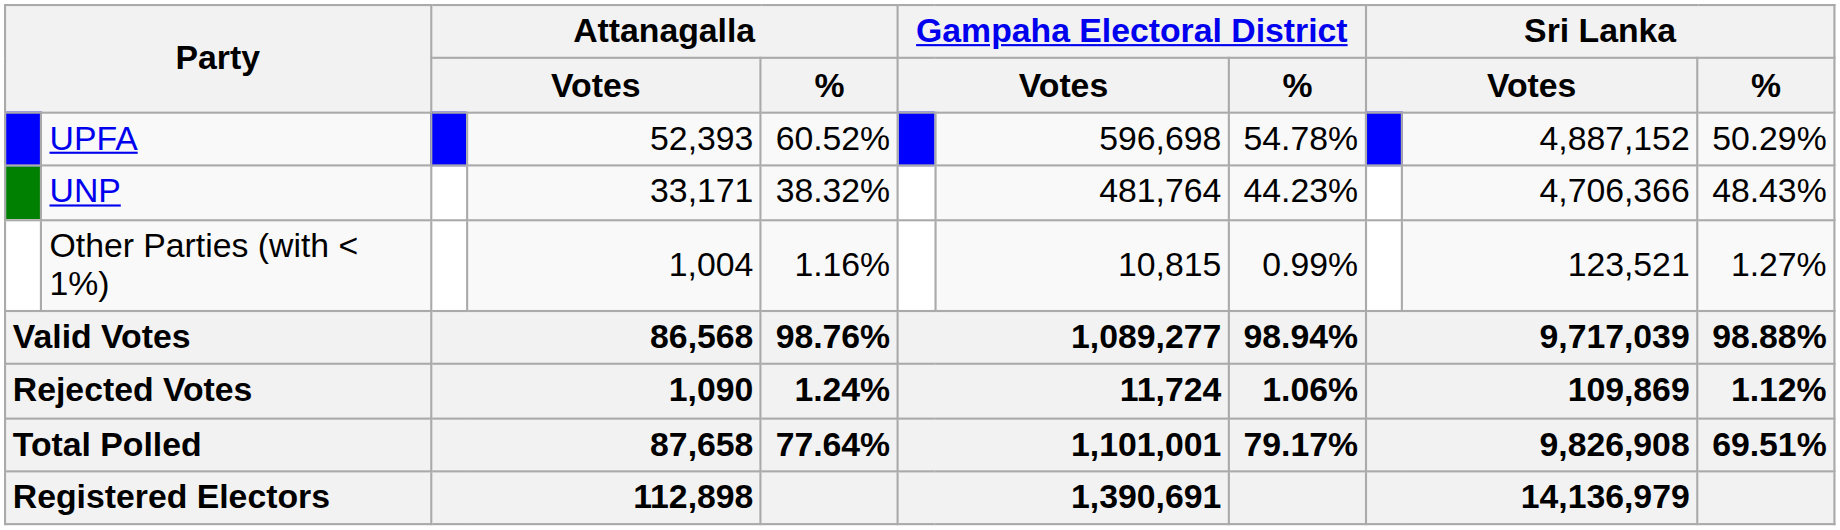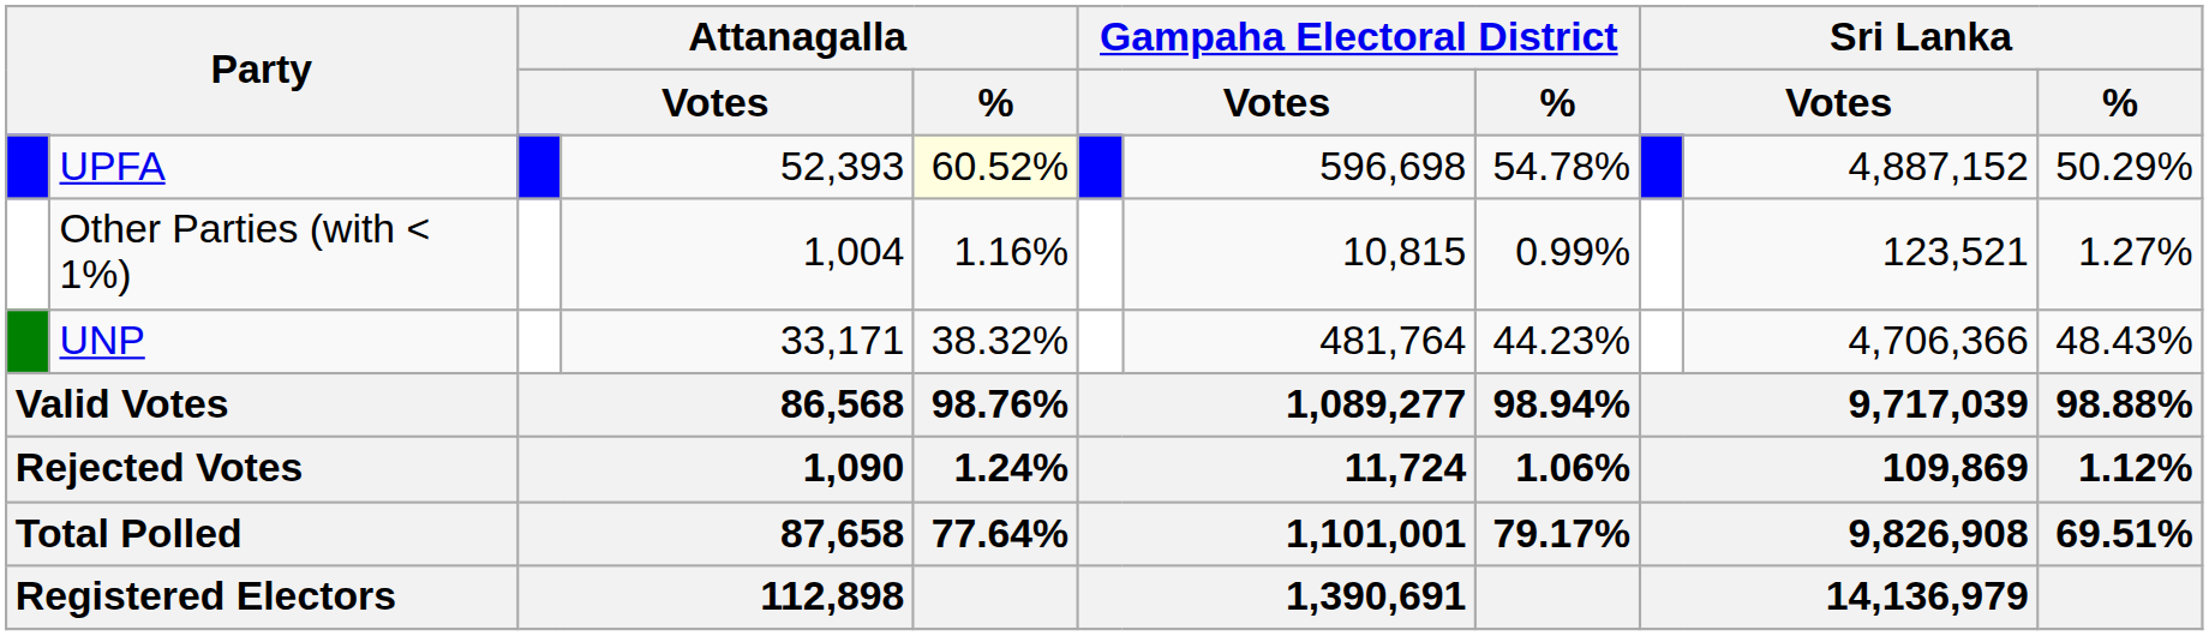 <table class="wikitable">
 <tr>
 <th colspan="2" width="144px"rowspan="2">Party</th>
 <th colspan="3" width="216px">Attanagalla</th>
 <th colspan="3" width="216px"><a href='#'>Gampaha Electoral District</a></th>
 <th colspan="3" width="216px">Sri Lanka</th>
 </tr>
 <tr>
 <th colspan="2" width="144px">Votes</th>
 <th>%</th>
 <th colspan="2" width="144px">Votes</th>
 <th>%</th>
 <th colspan="2" width="144px">Votes</th>
 <th>%</th>
 </tr>
 <tr>
 <td style="background-color:blue;" width="10px"></td>
 <td style="text-align:left;"><a href='#'>UPFA</a></td>
 <td style="background-color:blue;" width="10px"></td>
 <td style="text-align:right;">52,393</td>
-<td style="text-align:right;">60.52%</td>
+<td style="background: lightyellow; text-align:right;">60.52%</td>
 <td style="background-color:blue;" width="10px"></td>
 <td style="text-align:right;">596,698</td>
 <td style="text-align:right;">54.78%</td>
 <td style="background-color:blue;" width="10px"></td>
 <td style="text-align:right;">4,887,152</td>
 <td style="text-align:right;">50.29%</td>
+</tr>
+<tr>
+<td style="background-color:white;" width="10px"></td>
+<td style="text-align:left;">Other Parties (with < 1%)</td>
+<td style="background-color:white;" width="10px"></td>
+<td style="text-align:right;">1,004</td>
+<td style="text-align:right;">1.16%</td>
+<td style="background-color:white;" width="10px"></td>
+<td style="text-align:right;">10,815</td>
+<td style="text-align:right;">0.99%</td>
+<td style="background-color:white;" width="10px"></td>
+<td style="text-align:right;">123,521</td>
+<td style="text-align:right;">1.27%</td>
 </tr>
 <tr>
 <td style="background-color:green;" width="10px"></td>
 <td style="text-align:left;"><a href='#'>UNP</a></td>
 <td style="background-color:white;" width="10px"></td>
 <td style="text-align:right;">33,171</td>
 <td style="text-align:right;">38.32%</td>
 <td style="background-color:white;" width="10px"></td>
 <td style="text-align:right;">481,764</td>
 <td style="text-align:right;">44.23%</td>
 <td style="background-color:white;" width="10px"></td>
 <td style="text-align:right;">4,706,366</td>
 <td style="text-align:right;">48.43%</td>
-</tr>
-<tr>
-<td style="background-color:white;" width="10px"></td>
-<td style="text-align:left;">Other Parties (with < 1%)</td>
-<td style="background-color:white;" width="10px"></td>
-<td style="text-align:right;">1,004</td>
-<td style="text-align:right;">1.16%</td>
-<td style="background-color:white;" width="10px"></td>
-<td style="text-align:right;">10,815</td>
-<td style="text-align:right;">0.99%</td>
-<td style="background-color:white;" width="10px"></td>
-<td style="text-align:right;">123,521</td>
-<td style="text-align:right;">1.27%</td>
 </tr>
 <tr>
 <th colspan="2" width="144px"style="text-align:left;">Valid Votes</th>
 <th style="text-align:right;"colspan="2" width="144px">86,568</th>
 <th style="text-align:right;">98.76%</th>
 <th style="text-align:right;"colspan="2" width="144px">1,089,277</th>
 <th style="text-align:right;">98.94%</th>
 <th style="text-align:right;"colspan="2" width="144px">9,717,039</th>
 <th style="text-align:right;">98.88%</th>
 </tr>
 <tr>
 <th colspan="2" width="144px"style="text-align:left;">Rejected Votes</th>
 <th style="text-align:right;"colspan="2" width="144px">1,090</th>
 <th style="text-align:right;">1.24%</th>
 <th style="text-align:right;"colspan="2" width="144px">11,724</th>
 <th style="text-align:right;">1.06%</th>
 <th style="text-align:right;"colspan="2" width="144px">109,869</th>
 <th style="text-align:right;">1.12%</th>
 </tr>
 <tr>
 <th colspan="2" width="144px"style="text-align:left;">Total Polled</th>
 <th style="text-align:right;"colspan="2" width="144px">87,658</th>
 <th style="text-align:right;">77.64%</th>
 <th style="text-align:right;"colspan="2" width="144px">1,101,001</th>
 <th style="text-align:right;">79.17%</th>
 <th style="text-align:right;"colspan="2" width="144px">9,826,908</th>
 <th style="text-align:right;">69.51%</th>
 </tr>
 <tr>
 <th colspan="2" width="144px"style="text-align:left;">Registered Electors</th>
 <th style="text-align:right;"colspan="2" width="144px">112,898</th>
 <th></th>
 <th style="text-align:right;"colspan="2" width="144px">1,390,691</th>
 <th></th>
 <th style="text-align:right;"colspan="2" width="144px">14,136,979</th>
 <th></th>
 </tr>
 </table>
